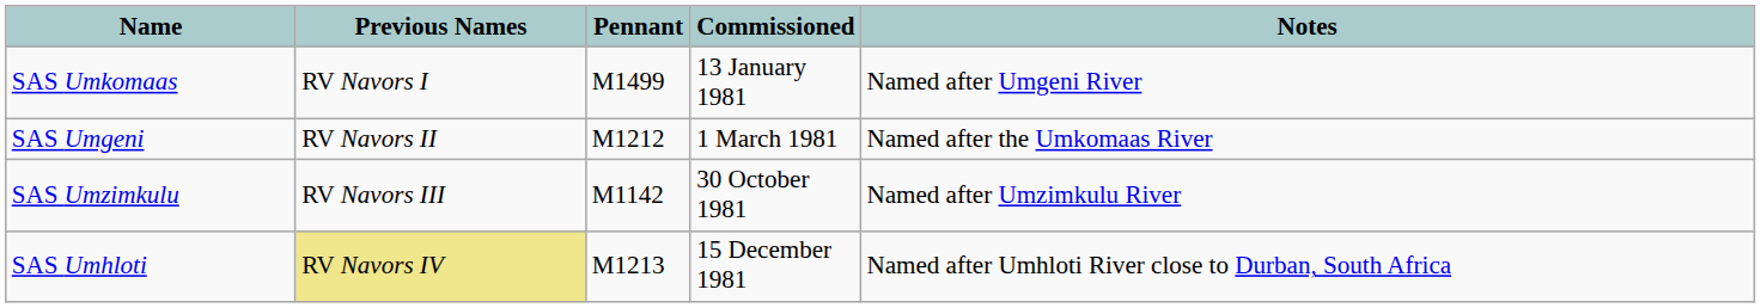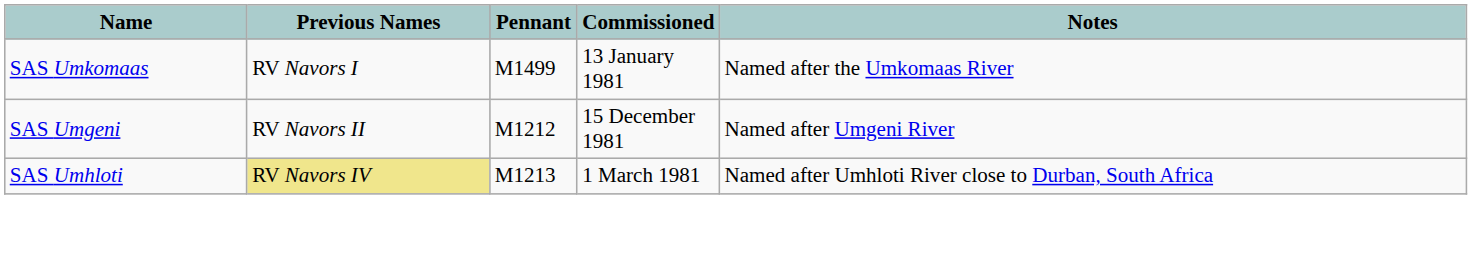 <table class="wikitable" style="font-size:85%;">
 <tr>
 <th style="text-align:center; background:#acc; width:150px;">Name</th>
 <th style="text-align:center; background:#acc; width:150px;">Previous Names</th>
 <th style="text-align:center; background:#acc; width:50px;">Pennant</th>
 <th style="text-align:center; background:#acc; width:25px;">Commissioned</th>
 <th style="text-align:center; background:#acc; width:475px;">Notes</th>
 </tr>
 <tr>
 <td><a href='#'>SAS <em>Umkomaas</em></a></td>
 <td>RV <em>Navors I</em></td>
 <td>M1499</td>
 <td>13 January 1981</td>
-<td>Named after <a href='#'>Umgeni River</a></td>
+<td>Named after the <a href='#'>Umkomaas River</a></td>
 </tr>
 <tr>
 <td><a href='#'>SAS <em>Umgeni</em></a></td>
 <td>RV <em>Navors II</em></td>
 <td>M1212</td>
-<td>1 March 1981</td>
-<td>Named after the <a href='#'>Umkomaas River</a></td>
-</tr>
-<tr>
-<td><a href='#'>SAS <em>Umzimkulu</em></a></td>
-<td>RV <em>Navors III</em></td>
-<td>M1142</td>
-<td>30 October 1981</td>
-<td>Named after <a href='#'>Umzimkulu River</a></td>
+<td>15 December 1981</td>
+<td>Named after <a href='#'>Umgeni River</a></td>
 </tr>
 <tr>
 <td><a href='#'>SAS <em>Umhloti</em></a></td>
 <td style="background: khaki;">RV <em>Navors IV</em></td>
 <td>M1213</td>
-<td>15 December 1981</td>
+<td>1 March 1981</td>
 <td>Named after Umhloti River close to <a href='#'>Durban, South Africa</a></td>
 </tr>
 </table>
